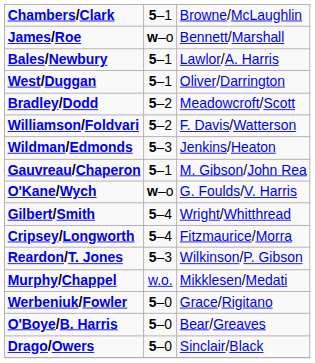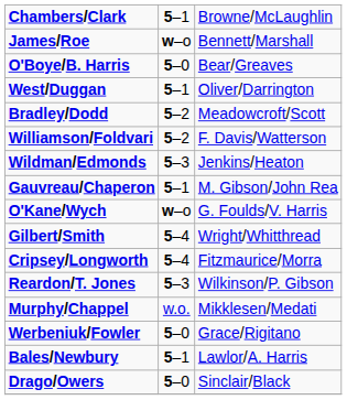 <table class="wikitable ">
 <tr>
 <td>  <strong><a href='#'>Chambers</a>/<a href='#'>Clark</a></strong></td>
 <td style="text-align:center;"><strong>5</strong>–1</td>
 <td>  <a href='#'>Browne</a>/<a href='#'>McLaughlin</a></td>
 </tr>
 <tr>
 <td>  <strong><a href='#'>James</a>/<a href='#'>Roe</a></strong></td>
 <td style="text-align:center;"><strong>w</strong>–o</td>
 <td>  <a href='#'>Bennett</a>/<a href='#'>Marshall</a></td>
 </tr>
 <tr>
-<td>  <strong><a href='#'>Bales</a>/<a href='#'>Newbury</a></strong></td>
-<td style="text-align:center;"><strong>5</strong>–1</td>
-<td>  <a href='#'>Lawlor</a>/<a href='#'>A. Harris</a></td>
+<td>  <strong><a href='#'>O'Boye</a>/<a href='#'>B. Harris</a></strong></td>
+<td style="text-align:center;"><strong>5</strong>–0</td>
+<td>  <a href='#'>Bear</a>/<a href='#'>Greaves</a></td>
 </tr>
 <tr>
 <td>  <strong><a href='#'>West</a>/<a href='#'>Duggan</a></strong></td>
 <td style="text-align:center;"><strong>5</strong>–1</td>
 <td>  <a href='#'>Oliver</a>/<a href='#'>Darrington</a></td>
 </tr>
 <tr>
 <td>  <strong><a href='#'>Bradley</a>/<a href='#'>Dodd</a></strong></td>
 <td style="text-align:center;"><strong>5</strong>–2</td>
 <td>  <a href='#'>Meadowcroft</a>/<a href='#'>Scott</a></td>
 </tr>
 <tr>
 <td>  <strong><a href='#'>Williamson</a>/<a href='#'>Foldvari</a></strong></td>
 <td style="text-align:center;"><strong>5</strong>–2</td>
 <td>   <a href='#'>F. Davis</a>/<a href='#'>Watterson</a></td>
 </tr>
 <tr>
 <td>  <strong><a href='#'>Wildman</a>/<a href='#'>Edmonds</a></strong></td>
 <td style="text-align:center;"><strong>5</strong>–3</td>
 <td>  <a href='#'>Jenkins</a>/<a href='#'>Heaton</a></td>
 </tr>
 <tr>
 <td>  <strong><a href='#'>Gauvreau</a>/<a href='#'>Chaperon</a></strong></td>
 <td style="text-align:center;"><strong>5</strong>–1</td>
 <td>  <a href='#'>M. Gibson</a>/<a href='#'>John Rea</a></td>
 </tr>
 <tr>
 <td>  <strong><a href='#'>O'Kane</a>/<a href='#'>Wych</a></strong></td>
 <td style="text-align:center;"><strong>w</strong>–o</td>
 <td>  <a href='#'>G. Foulds</a>/<a href='#'>V. Harris</a></td>
 </tr>
 <tr>
 <td>  <strong><a href='#'>Gilbert</a>/<a href='#'>Smith</a></strong></td>
 <td style="text-align:center;"><strong>5</strong>–4</td>
 <td>  <a href='#'>Wright</a>/<a href='#'>Whitthread</a></td>
 </tr>
 <tr>
 <td>  <strong><a href='#'>Cripsey</a>/<a href='#'>Longworth</a></strong></td>
 <td style="text-align:center;"><strong>5</strong>–4</td>
 <td>  <a href='#'>Fitzmaurice</a>/<a href='#'>Morra</a></td>
 </tr>
 <tr>
 <td>  <strong><a href='#'>Reardon</a>/<a href='#'>T. Jones</a></strong></td>
 <td style="text-align:center;"><strong>5</strong>–3</td>
 <td>  <a href='#'>Wilkinson</a>/<a href='#'>P. Gibson</a></td>
 </tr>
 <tr>
 <td>  <strong><a href='#'>Murphy</a>/<a href='#'>Chappel</a></strong></td>
 <td style="text-align:center;"><a href='#'>w.o.</a></td>
 <td>  <a href='#'>Mikklesen</a>/<a href='#'>Medati</a></td>
 </tr>
 <tr>
 <td>  <strong><a href='#'>Werbeniuk</a>/<a href='#'>Fowler</a></strong></td>
 <td style="text-align:center;"><strong>5</strong>–0</td>
 <td>  <a href='#'>Grace</a>/<a href='#'>Rigitano</a></td>
 </tr>
 <tr>
-<td>  <strong><a href='#'>O'Boye</a>/<a href='#'>B. Harris</a></strong></td>
-<td style="text-align:center;"><strong>5</strong>–0</td>
-<td>  <a href='#'>Bear</a>/<a href='#'>Greaves</a></td>
+<td>  <strong><a href='#'>Bales</a>/<a href='#'>Newbury</a></strong></td>
+<td style="text-align:center;"><strong>5</strong>–1</td>
+<td>  <a href='#'>Lawlor</a>/<a href='#'>A. Harris</a></td>
 </tr>
 <tr>
 <td>  <strong><a href='#'>Drago</a>/<a href='#'>Owers</a></strong></td>
 <td style="text-align:center;"><strong>5</strong>–0</td>
 <td>  <a href='#'>Sinclair</a>/<a href='#'>Black</a></td>
 </tr>
 <tr>
 </tr>
 </table>
